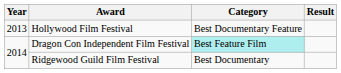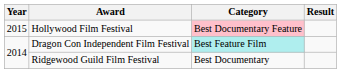 <table class="wikitable sortable">
 <tr>
 <th>Year</th>
 <th>Award</th>
 <th>Category</th>
 <th>Result</th>
 </tr>
 <tr>
-<td>2013</td>
+<td>2015</td>
 <td>Hollywood Film Festival</td>
-<td>Best Documentary Feature</td>
+<td style="background: pink;">Best Documentary Feature</td>
 <td></td>
 </tr>
 <tr>
 <td rowspan=2>2014</td>
 <td>Dragon Con Independent Film Festival</td>
 <td style="background: paleturquoise;">Best Feature Film</td>
 <td></td>
 </tr>
 <tr>
 <td>Ridgewood Guild Film Festival</td>
 <td>Best Documentary</td>
 <td></td>
 </tr>
 </table>
